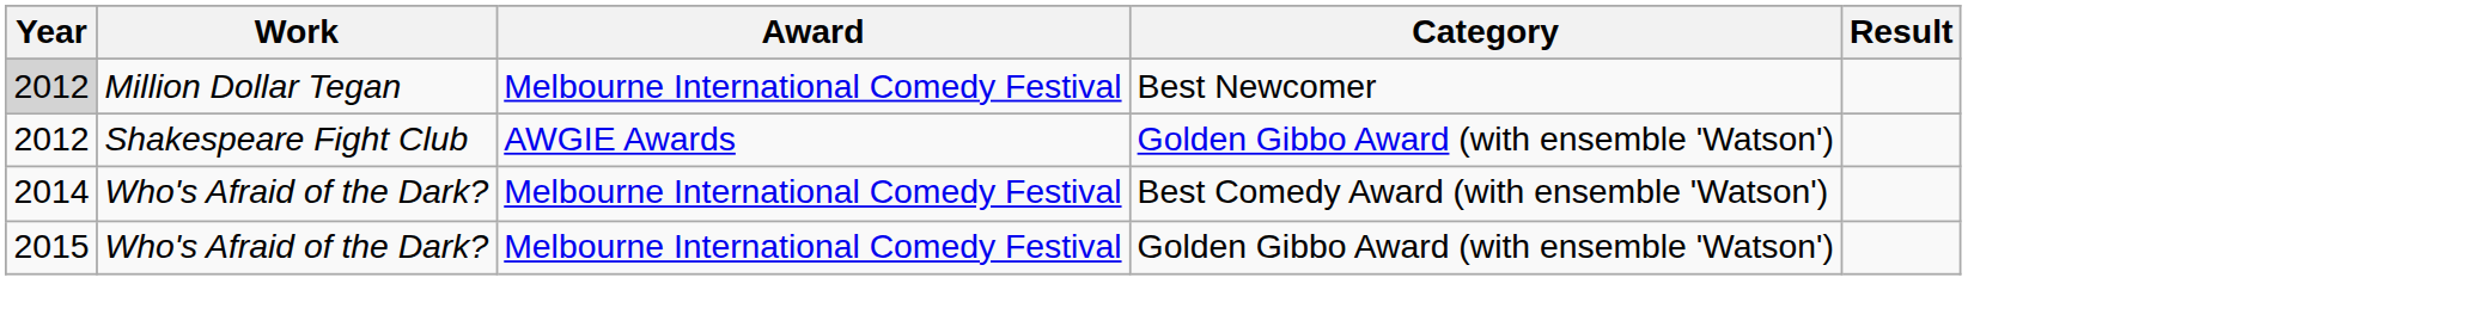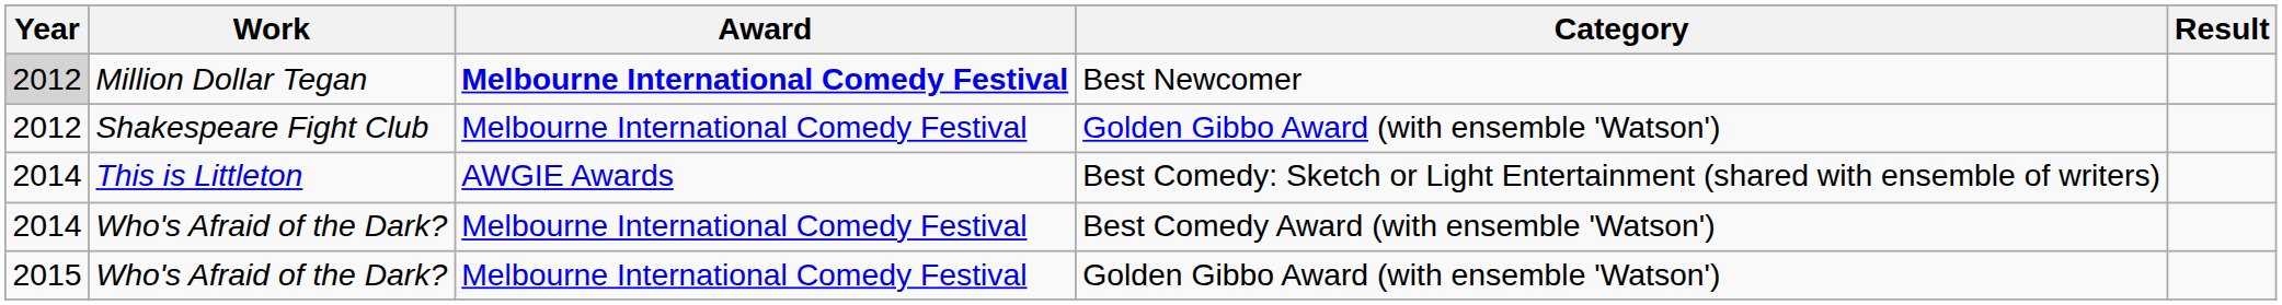 <table class=wikitable>
 <tr>
 <th>Year</th>
 <th>Work</th>
 <th>Award</th>
 <th>Category</th>
 <th>Result</th>
 </tr>
 <tr>
 <td style="background: lightgrey;">2012</td>
 <td><em>Million Dollar Tegan</em></td>
-<td><a href='#'>Melbourne International Comedy Festival</a></td>
+<td><strong><a href='#'>Melbourne International Comedy Festival</a></strong></td>
 <td>Best Newcomer</td>
 <td></td>
 </tr>
 <tr>
 <td>2012</td>
 <td><em>Shakespeare Fight Club</em></td>
+<td><a href='#'>Melbourne International Comedy Festival</a></td>
+<td><a href='#'>Golden Gibbo Award</a> (with ensemble 'Watson')</td>
+<td></td>
+</tr>
+<tr>
+<td>2014</td>
+<td><em><a href='#'>This is Littleton</a></em></td>
 <td><a href='#'>AWGIE Awards</a></td>
-<td><a href='#'>Golden Gibbo Award</a> (with ensemble 'Watson')</td>
+<td>Best Comedy: Sketch or Light Entertainment (shared with ensemble of writers)</td>
 <td></td>
 </tr>
 <tr>
 <td>2014</td>
 <td><em>Who's Afraid of the Dark?</em></td>
 <td><a href='#'>Melbourne International Comedy Festival</a></td>
 <td>Best Comedy Award (with ensemble 'Watson')</td>
 <td> </td>
 </tr>
 <tr>
 <td>2015</td>
 <td><em>Who's Afraid of the Dark?</em></td>
 <td><a href='#'>Melbourne International Comedy Festival</a></td>
 <td>Golden Gibbo Award (with ensemble 'Watson')</td>
 <td></td>
 </tr>
 </table>
